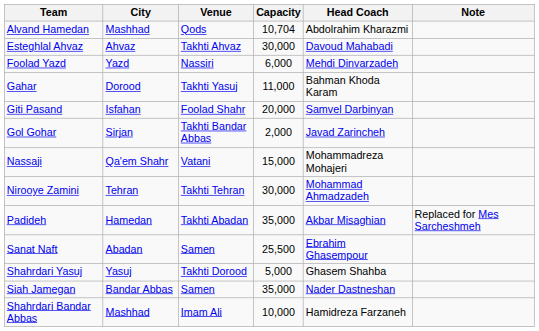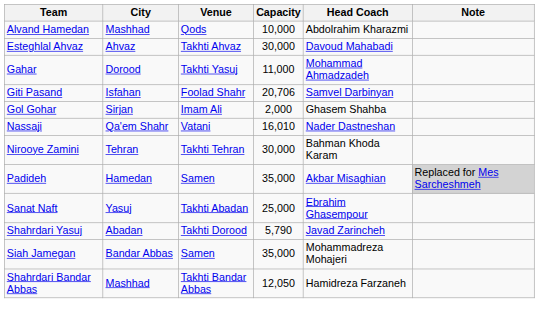 <table class="wikitable" style="text-align: Left;">
 <tr>
 <th width=140>Team</th>
 <th width=105>City</th>
 <th width=105>Venue</th>
 <th width=30>Capacity</th>
 <th width=155>Head Coach</th>
 <th width=175>Note</th>
 </tr>
 <tr>
 <td align="left"><a href='#'>Alvand Hamedan</a></td>
 <td><a href='#'>Mashhad</a></td>
 <td><a href='#'>Qods</a></td>
-<td align="center">10,704</td>
+<td align="center">10,000</td>
 <td> Abdolrahim Kharazmi</td>
 <td></td>
 </tr>
 <tr>
 <td align="left"><a href='#'>Esteghlal Ahvaz</a></td>
 <td><a href='#'>Ahvaz</a></td>
 <td><a href='#'>Takhti Ahvaz</a></td>
 <td align="Center">30,000</td>
 <td> <a href='#'>Davoud Mahabadi</a></td>
 <td></td>
 </tr>
 <tr>
-<td align="left"><a href='#'>Foolad Yazd</a></td>
-<td><a href='#'>Yazd</a></td>
-<td><a href='#'>Nassiri</a></td>
-<td align="Center">6,000</td>
-<td> <a href='#'>Mehdi Dinvarzadeh</a></td>
-<td></td>
-</tr>
-<tr>
 <td align="left"><a href='#'>Gahar</a></td>
 <td><a href='#'>Dorood</a></td>
 <td><a href='#'>Takhti Yasuj</a></td>
 <td align="Center">11,000</td>
-<td> Bahman Khoda Karam</td>
+<td> <a href='#'>Mohammad Ahmadzadeh</a></td>
 <td></td>
 </tr>
 <tr>
 <td align="left"><a href='#'>Giti Pasand</a></td>
 <td><a href='#'>Isfahan</a></td>
 <td><a href='#'>Foolad Shahr</a></td>
-<td align="Center">20,000</td>
+<td align="Center">20,706</td>
 <td> <a href='#'>Samvel Darbinyan</a></td>
 <td></td>
 </tr>
 <tr>
 <td align="left"><a href='#'>Gol Gohar</a></td>
 <td><a href='#'>Sirjan</a></td>
-<td><a href='#'>Takhti Bandar Abbas</a></td>
+<td><a href='#'>Imam Ali</a></td>
 <td align="Center">2,000</td>
-<td> <a href='#'>Javad Zarincheh</a></td>
+<td> Ghasem Shahba</td>
 <td></td>
 </tr>
 <tr>
 <td align="left"><a href='#'>Nassaji</a></td>
 <td><a href='#'>Qa'em Shahr</a></td>
 <td><a href='#'>Vatani</a></td>
-<td align="Center">15,000</td>
-<td> Mohammadreza Mohajeri</td>
+<td align="Center">16,010</td>
+<td> <a href='#'>Nader Dastneshan</a></td>
 <td></td>
 </tr>
 <tr>
 <td align="left"><a href='#'>Nirooye Zamini</a></td>
 <td><a href='#'>Tehran</a></td>
 <td><a href='#'>Takhti Tehran</a></td>
 <td align="Center">30,000</td>
-<td> <a href='#'>Mohammad Ahmadzadeh</a></td>
+<td> Bahman Khoda Karam</td>
 <td></td>
 </tr>
 <tr>
 <td align="left"><a href='#'>Padideh</a></td>
 <td><a href='#'>Hamedan</a></td>
-<td><a href='#'>Takhti Abadan</a></td>
+<td><a href='#'>Samen</a></td>
 <td align="center">35,000</td>
 <td> <a href='#'>Akbar Misaghian</a></td>
-<td>Replaced for <a href='#'>Mes Sarcheshmeh</a></td>
+<td style="background: lightgrey;">Replaced for <a href='#'>Mes Sarcheshmeh</a></td>
 </tr>
 <tr>
 <td align="left"><a href='#'>Sanat Naft</a></td>
-<td><a href='#'>Abadan</a></td>
-<td><a href='#'>Samen</a></td>
-<td align="Center">25,500</td>
+<td><a href='#'>Yasuj</a></td>
+<td><a href='#'>Takhti Abadan</a></td>
+<td align="Center">25,000</td>
 <td> <a href='#'>Ebrahim Ghasempour</a></td>
 <td></td>
 </tr>
 <tr>
 <td align="left"><a href='#'>Shahrdari Yasuj</a></td>
-<td><a href='#'>Yasuj</a></td>
+<td><a href='#'>Abadan</a></td>
 <td><a href='#'>Takhti Dorood</a></td>
-<td align="Center">5,000</td>
-<td> Ghasem Shahba</td>
+<td align="Center">5,790</td>
+<td> <a href='#'>Javad Zarincheh</a></td>
 <td></td>
 </tr>
 <tr>
 <td align="left"><a href='#'>Siah Jamegan</a></td>
 <td><a href='#'>Bandar Abbas</a></td>
 <td><a href='#'>Samen</a></td>
 <td align="Center">35,000</td>
-<td> <a href='#'>Nader Dastneshan</a></td>
+<td> Mohammadreza Mohajeri</td>
 <td></td>
 </tr>
 <tr>
 <td align="left"><a href='#'>Shahrdari Bandar Abbas</a></td>
 <td><a href='#'>Mashhad</a></td>
-<td><a href='#'>Imam Ali</a></td>
-<td align="Center">10,000</td>
+<td><a href='#'>Takhti Bandar Abbas</a></td>
+<td align="Center">12,050</td>
 <td> Hamidreza Farzaneh</td>
 <td></td>
 </tr>
 </table>
